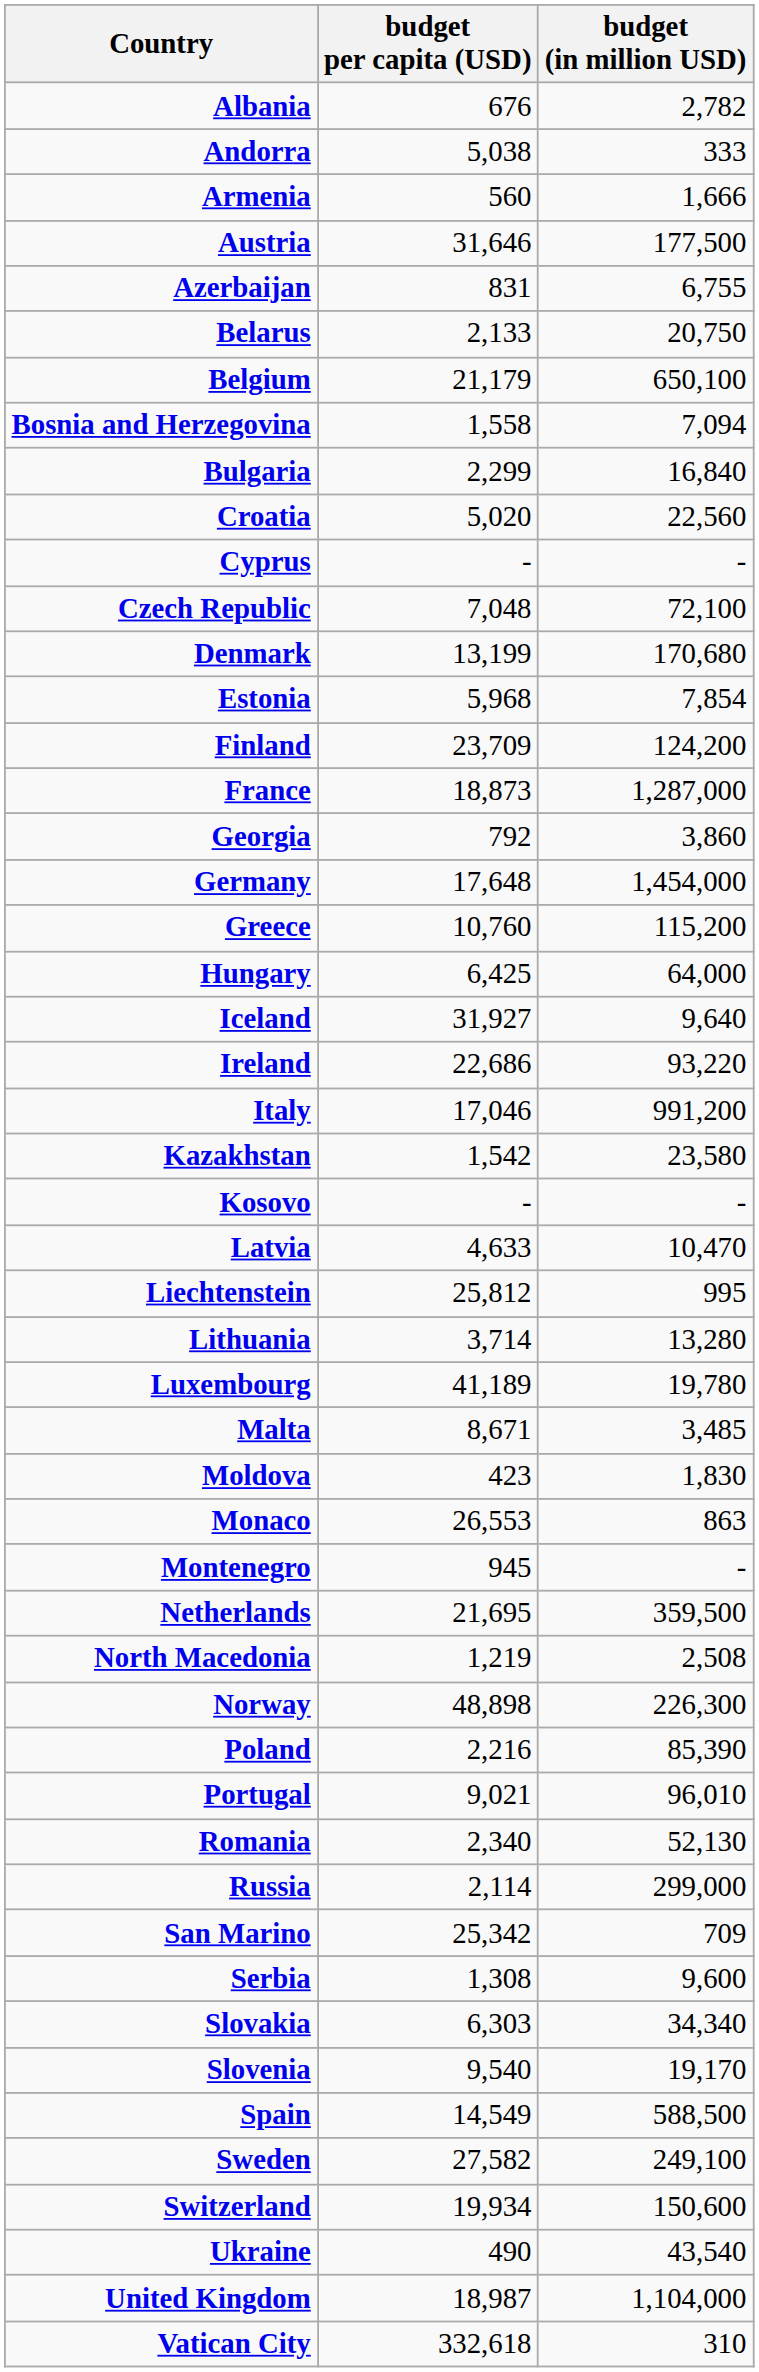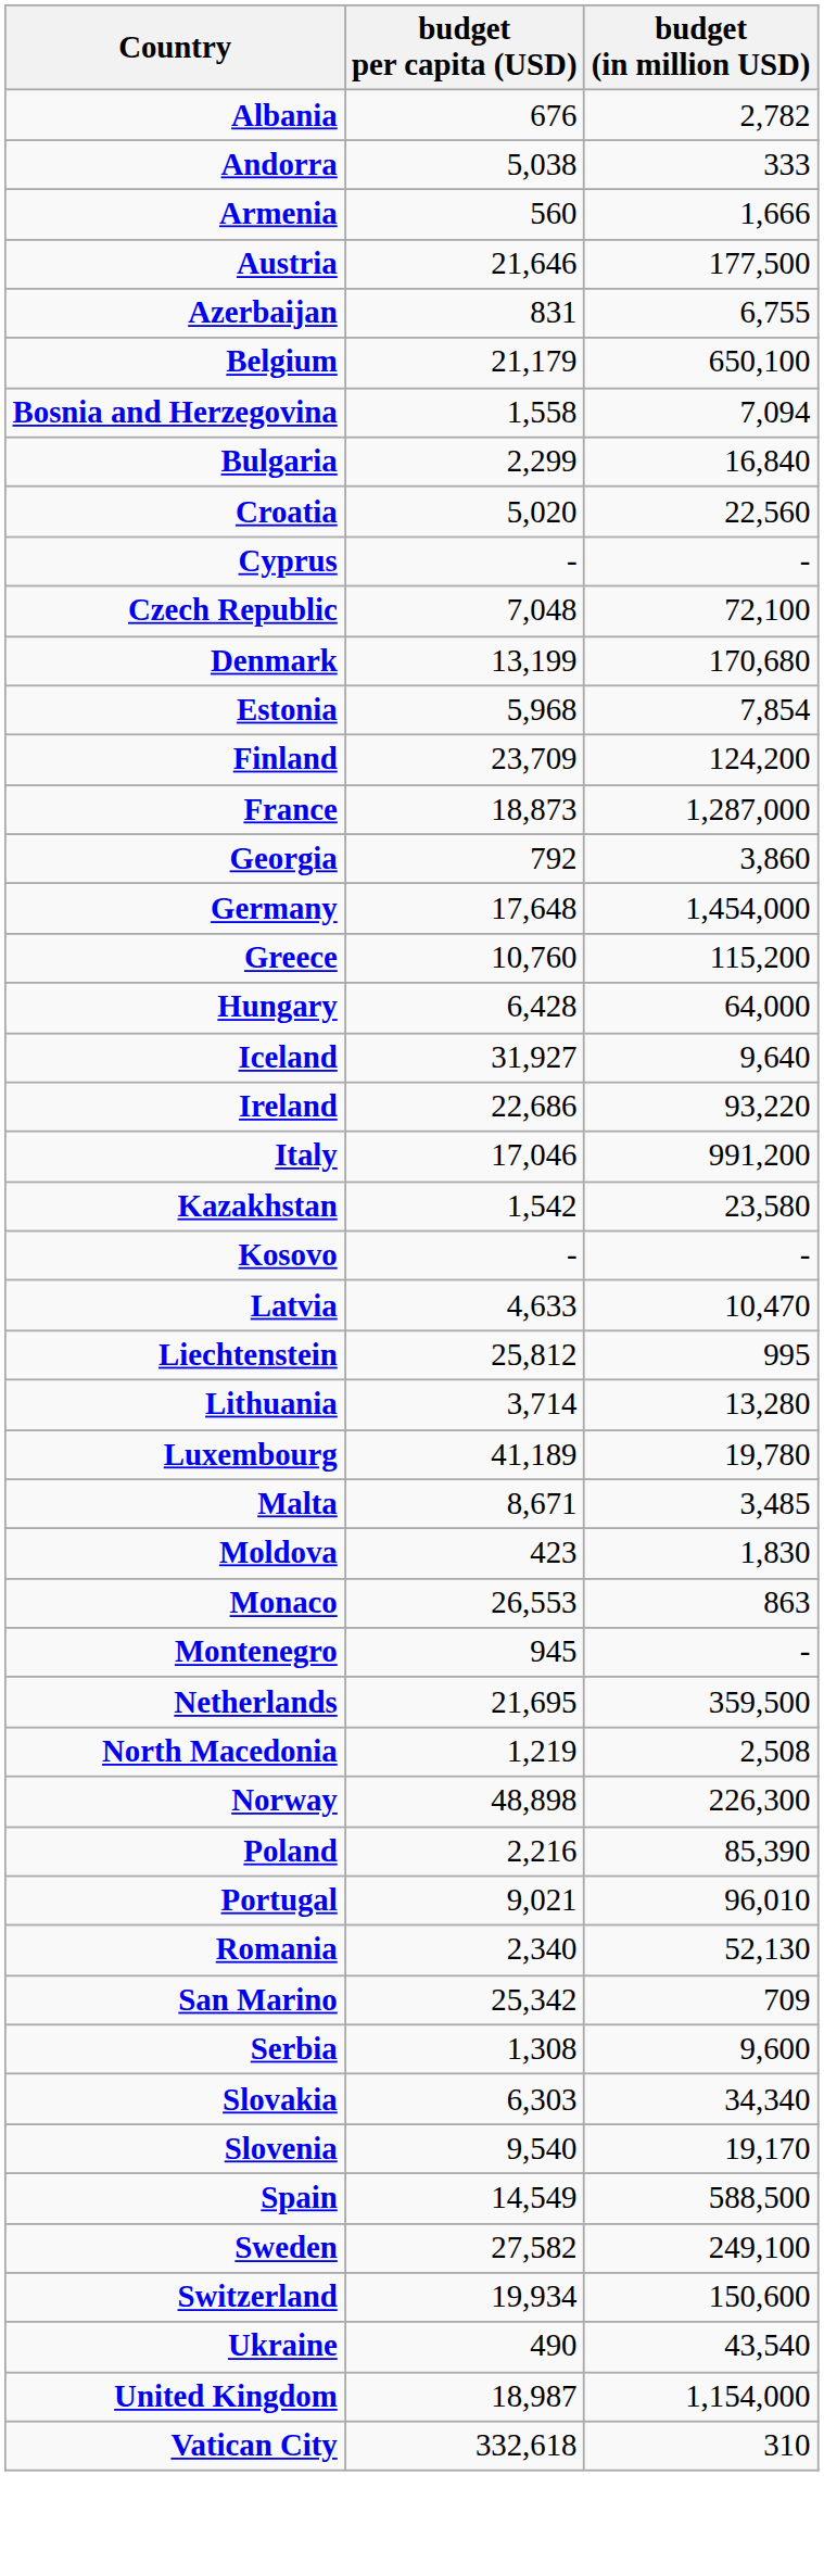 <table class="wikitable sortable static-row-numbers" style="text-align:right;">
 <tr bgcolor="#efefef">
 <th>Country </th>
 <th>budget <br> per capita (USD)</th>
 <th>budget <br>(in million USD)</th>
 </tr>
 <tr>
 <td> <strong><a href='#'>Albania</a></strong></td>
 <td>676</td>
 <td>2,782</td>
 </tr>
 <tr>
 <td> <strong><a href='#'>Andorra</a></strong></td>
 <td>5,038</td>
 <td>333</td>
 </tr>
 <tr>
 <td> <strong><a href='#'>Armenia</a></strong></td>
 <td>560</td>
 <td>1,666</td>
 </tr>
 <tr>
 <td> <strong><a href='#'>Austria</a></strong></td>
-<td>31,646</td>
+<td>21,646</td>
 <td>177,500</td>
 </tr>
 <tr>
 <td> <strong><a href='#'>Azerbaijan</a></strong></td>
 <td>831</td>
 <td>6,755</td>
-</tr>
-<tr>
-<td> <strong><a href='#'>Belarus</a></strong></td>
-<td>2,133</td>
-<td>20,750</td>
 </tr>
 <tr>
 <td> <strong><a href='#'>Belgium</a></strong></td>
 <td>21,179</td>
 <td>650,100</td>
 </tr>
 <tr>
 <td> <strong><a href='#'>Bosnia and Herzegovina</a></strong></td>
 <td>1,558</td>
 <td>7,094</td>
 </tr>
 <tr>
 <td> <strong><a href='#'>Bulgaria</a></strong></td>
 <td>2,299</td>
 <td>16,840</td>
 </tr>
 <tr>
 <td> <strong><a href='#'>Croatia</a></strong></td>
 <td>5,020</td>
 <td>22,560</td>
 </tr>
 <tr>
 <td> <strong><a href='#'>Cyprus</a></strong></td>
 <td>-</td>
 <td>-</td>
 </tr>
 <tr>
 <td> <strong><a href='#'>Czech Republic</a></strong></td>
 <td>7,048</td>
 <td>72,100</td>
 </tr>
 <tr>
 <td> <strong><a href='#'>Denmark</a></strong></td>
 <td>13,199</td>
 <td>170,680</td>
 </tr>
 <tr>
 <td> <strong><a href='#'>Estonia</a></strong></td>
 <td>5,968</td>
 <td>7,854</td>
 </tr>
 <tr>
 <td> <strong><a href='#'>Finland</a></strong></td>
 <td>23,709</td>
 <td>124,200</td>
 </tr>
 <tr>
 <td> <strong><a href='#'>France</a></strong></td>
 <td>18,873</td>
 <td>1,287,000</td>
 </tr>
 <tr>
 <td> <strong><a href='#'>Georgia</a></strong></td>
 <td>792</td>
 <td>3,860</td>
 </tr>
 <tr>
 <td> <strong><a href='#'>Germany</a></strong></td>
 <td>17,648</td>
 <td>1,454,000</td>
 </tr>
 <tr>
 <td> <strong><a href='#'>Greece</a></strong></td>
 <td>10,760</td>
 <td>115,200</td>
 </tr>
 <tr>
 <td> <strong><a href='#'>Hungary</a></strong></td>
-<td>6,425</td>
+<td>6,428</td>
 <td>64,000</td>
 </tr>
 <tr>
 <td> <strong><a href='#'>Iceland</a></strong></td>
 <td>31,927</td>
 <td>9,640</td>
 </tr>
 <tr>
 <td> <strong><a href='#'>Ireland</a></strong></td>
 <td>22,686</td>
 <td>93,220</td>
 </tr>
 <tr>
 <td> <strong><a href='#'>Italy</a></strong></td>
 <td>17,046</td>
 <td>991,200</td>
 </tr>
 <tr>
 <td> <strong><a href='#'>Kazakhstan</a></strong></td>
 <td>1,542</td>
 <td>23,580</td>
 </tr>
 <tr>
 <td> <strong><a href='#'>Kosovo</a></strong></td>
 <td>-</td>
 <td>-</td>
 </tr>
 <tr>
 <td> <strong><a href='#'>Latvia</a></strong></td>
 <td>4,633</td>
 <td>10,470</td>
 </tr>
 <tr>
 <td> <strong><a href='#'>Liechtenstein</a></strong></td>
 <td>25,812</td>
 <td>995</td>
 </tr>
 <tr>
 <td> <strong><a href='#'>Lithuania</a></strong></td>
 <td>3,714</td>
 <td>13,280</td>
 </tr>
 <tr>
 <td> <strong><a href='#'>Luxembourg</a></strong></td>
 <td>41,189</td>
 <td>19,780</td>
 </tr>
 <tr>
 <td> <strong><a href='#'>Malta</a></strong></td>
 <td>8,671</td>
 <td>3,485</td>
 </tr>
 <tr>
 <td> <strong><a href='#'>Moldova</a></strong></td>
 <td>423</td>
 <td>1,830</td>
 </tr>
 <tr>
 <td> <strong><a href='#'>Monaco</a></strong></td>
 <td>26,553</td>
 <td>863</td>
 </tr>
 <tr>
 <td> <strong><a href='#'>Montenegro</a></strong></td>
 <td>945</td>
 <td>-</td>
 </tr>
 <tr>
 <td> <strong><a href='#'>Netherlands</a></strong></td>
 <td>21,695</td>
 <td>359,500</td>
 </tr>
 <tr>
 <td> <strong><a href='#'>North Macedonia</a></strong></td>
 <td>1,219</td>
 <td>2,508</td>
 </tr>
 <tr>
 <td> <strong><a href='#'>Norway</a></strong></td>
 <td>48,898</td>
 <td>226,300</td>
 </tr>
 <tr>
 <td> <strong><a href='#'>Poland</a></strong></td>
 <td>2,216</td>
 <td>85,390</td>
 </tr>
 <tr>
 <td> <strong><a href='#'>Portugal</a></strong></td>
 <td>9,021</td>
 <td>96,010</td>
 </tr>
 <tr>
 <td> <strong><a href='#'>Romania</a></strong></td>
 <td>2,340</td>
 <td>52,130</td>
 </tr>
 <tr>
-<td> <strong><a href='#'>Russia</a></strong></td>
-<td>2,114</td>
-<td>299,000</td>
-</tr>
-<tr>
 <td> <strong><a href='#'>San Marino</a></strong></td>
 <td>25,342</td>
 <td>709</td>
 </tr>
 <tr>
 <td> <strong><a href='#'>Serbia</a></strong></td>
 <td>1,308</td>
 <td>9,600</td>
 </tr>
 <tr>
 <td> <strong><a href='#'>Slovakia</a></strong></td>
 <td>6,303</td>
 <td>34,340</td>
 </tr>
 <tr>
 <td> <strong><a href='#'>Slovenia</a></strong></td>
 <td>9,540</td>
 <td>19,170</td>
 </tr>
 <tr>
 <td> <strong><a href='#'>Spain</a></strong></td>
 <td>14,549</td>
 <td>588,500</td>
 </tr>
 <tr>
 <td> <strong><a href='#'>Sweden</a></strong></td>
 <td>27,582</td>
 <td>249,100</td>
 </tr>
 <tr>
 <td> <strong><a href='#'>Switzerland</a></strong></td>
 <td>19,934</td>
 <td>150,600</td>
 </tr>
 <tr>
 <td> <strong><a href='#'>Ukraine</a></strong></td>
 <td>490</td>
 <td>43,540</td>
 </tr>
 <tr>
 <td> <strong><a href='#'>United Kingdom</a></strong></td>
 <td>18,987</td>
-<td>1,104,000</td>
+<td>1,154,000</td>
 </tr>
 <tr>
 <td> <strong><a href='#'>Vatican City</a></strong></td>
 <td>332,618</td>
 <td>310</td>
 </tr>
 </table>
